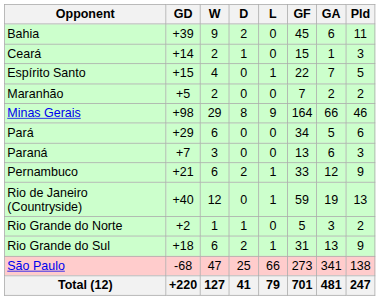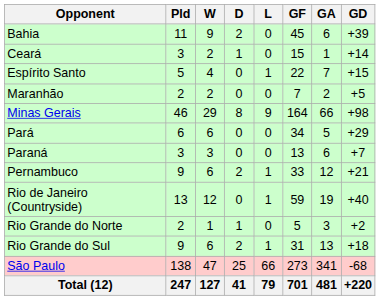 <table class="wikitable sortable" style="text-align: center">
 <tr>
 <th width=200>Opponent<br></th>
-<th width=30>GD<br></th>
+<th width=30>Pld<br></th>
 <th width=30>W<br></th>
 <th width=30>D<br></th>
 <th width=30>L<br></th>
 <th width=30>GF<br></th>
 <th width=30>GA<br></th>
-<th width=30>Pld<br></th>
+<th width=30>GD<br></th>
 </tr>
 <tr style="background-color:#CCFFCC">
 <td style="text-align:left;"> Bahia</td>
-<td>+39</td>
+<td>11</td>
 <td>9</td>
 <td>2</td>
 <td>0</td>
 <td>45</td>
 <td>6</td>
-<td>11</td>
+<td>+39</td>
 </tr>
 <tr style="background-color:#CCFFCC">
 <td style="text-align:left;"> Ceará</td>
-<td>+14</td>
+<td>3</td>
 <td>2</td>
 <td>1</td>
 <td>0</td>
 <td>15</td>
 <td>1</td>
-<td>3</td>
+<td>+14</td>
 </tr>
 <tr style="background-color:#CCFFCC">
 <td style="text-align:left;"> Espírito Santo</td>
-<td>+15</td>
+<td>5</td>
 <td>4</td>
 <td>0</td>
 <td>1</td>
 <td>22</td>
 <td>7</td>
-<td>5</td>
+<td>+15</td>
 </tr>
 <tr style="background-color:#CCFFCC">
 <td style="text-align:left;"> Maranhão</td>
-<td>+5</td>
+<td>2</td>
 <td>2</td>
 <td>0</td>
 <td>0</td>
 <td>7</td>
 <td>2</td>
-<td>2</td>
+<td>+5</td>
 </tr>
 <tr style="background-color:#CCFFCC">
 <td style="text-align:left;"> <a href='#'>Minas Gerais</a></td>
-<td>+98</td>
+<td>46</td>
 <td>29</td>
 <td>8</td>
 <td>9</td>
 <td>164</td>
 <td>66</td>
-<td>46</td>
+<td>+98</td>
 </tr>
 <tr style="background-color:#CCFFCC">
 <td style="text-align:left;"> Pará</td>
-<td>+29</td>
+<td>6</td>
 <td>6</td>
 <td>0</td>
 <td>0</td>
 <td>34</td>
 <td>5</td>
-<td>6</td>
+<td>+29</td>
 </tr>
 <tr style="background-color:#CCFFCC">
 <td style="text-align:left;"> Paraná</td>
-<td>+7</td>
+<td>3</td>
 <td>3</td>
 <td>0</td>
 <td>0</td>
 <td>13</td>
 <td>6</td>
-<td>3</td>
+<td>+7</td>
 </tr>
 <tr style="background-color:#CCFFCC">
 <td style="text-align:left;"> Pernambuco</td>
-<td>+21</td>
+<td>9</td>
 <td>6</td>
 <td>2</td>
 <td>1</td>
 <td>33</td>
 <td>12</td>
-<td>9</td>
+<td>+21</td>
 </tr>
 <tr style="background-color:#CCFFCC">
 <td style="text-align:left;"> Rio de Janeiro (Countryside)</td>
-<td>+40</td>
+<td>13</td>
 <td>12</td>
 <td>0</td>
 <td>1</td>
 <td>59</td>
 <td>19</td>
-<td>13</td>
+<td>+40</td>
 </tr>
 <tr style="background-color:#CCFFCC">
 <td style="text-align:left;"> Rio Grande do Norte</td>
-<td>+2</td>
+<td>2</td>
 <td>1</td>
 <td>1</td>
 <td>0</td>
 <td>5</td>
 <td>3</td>
-<td>2</td>
+<td>+2</td>
 </tr>
 <tr style="background-color:#CCFFCC">
 <td style="text-align:left;"> Rio Grande do Sul</td>
-<td>+18</td>
+<td>9</td>
 <td>6</td>
 <td>2</td>
 <td>1</td>
 <td>31</td>
 <td>13</td>
-<td>9</td>
+<td>+18</td>
 </tr>
 <tr style="background-color:#FFCCCC">
 <td style="text-align:left;"> <a href='#'>São Paulo</a></td>
-<td>-68</td>
+<td>138</td>
 <td>47</td>
 <td>25</td>
 <td>66</td>
 <td>273</td>
 <td>341</td>
-<td>138</td>
+<td>-68</td>
 </tr>
 <tr>
 <th>Total (12)</th>
-<th>+220</th>
+<th>247</th>
 <th>127</th>
 <th>41</th>
 <th>79</th>
 <th>701</th>
 <th>481</th>
-<th>247</th>
+<th>+220</th>
 </tr>
 </table>
